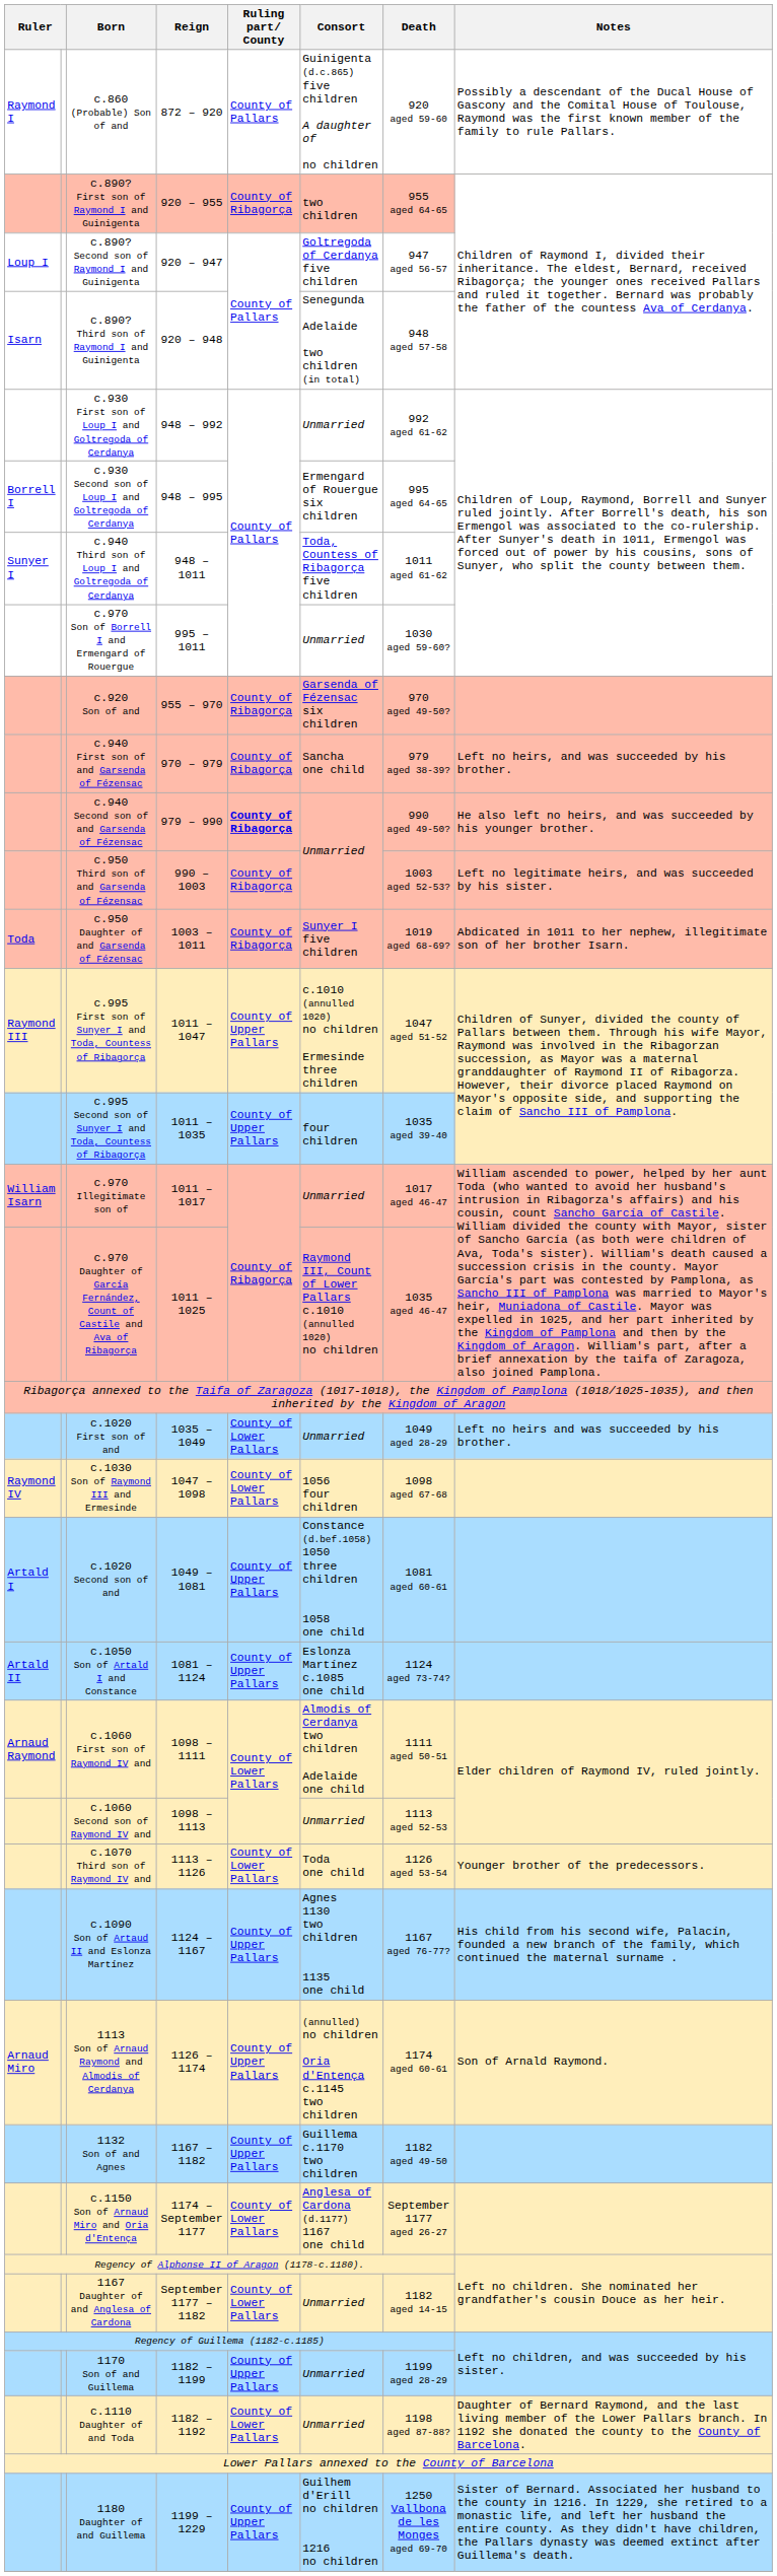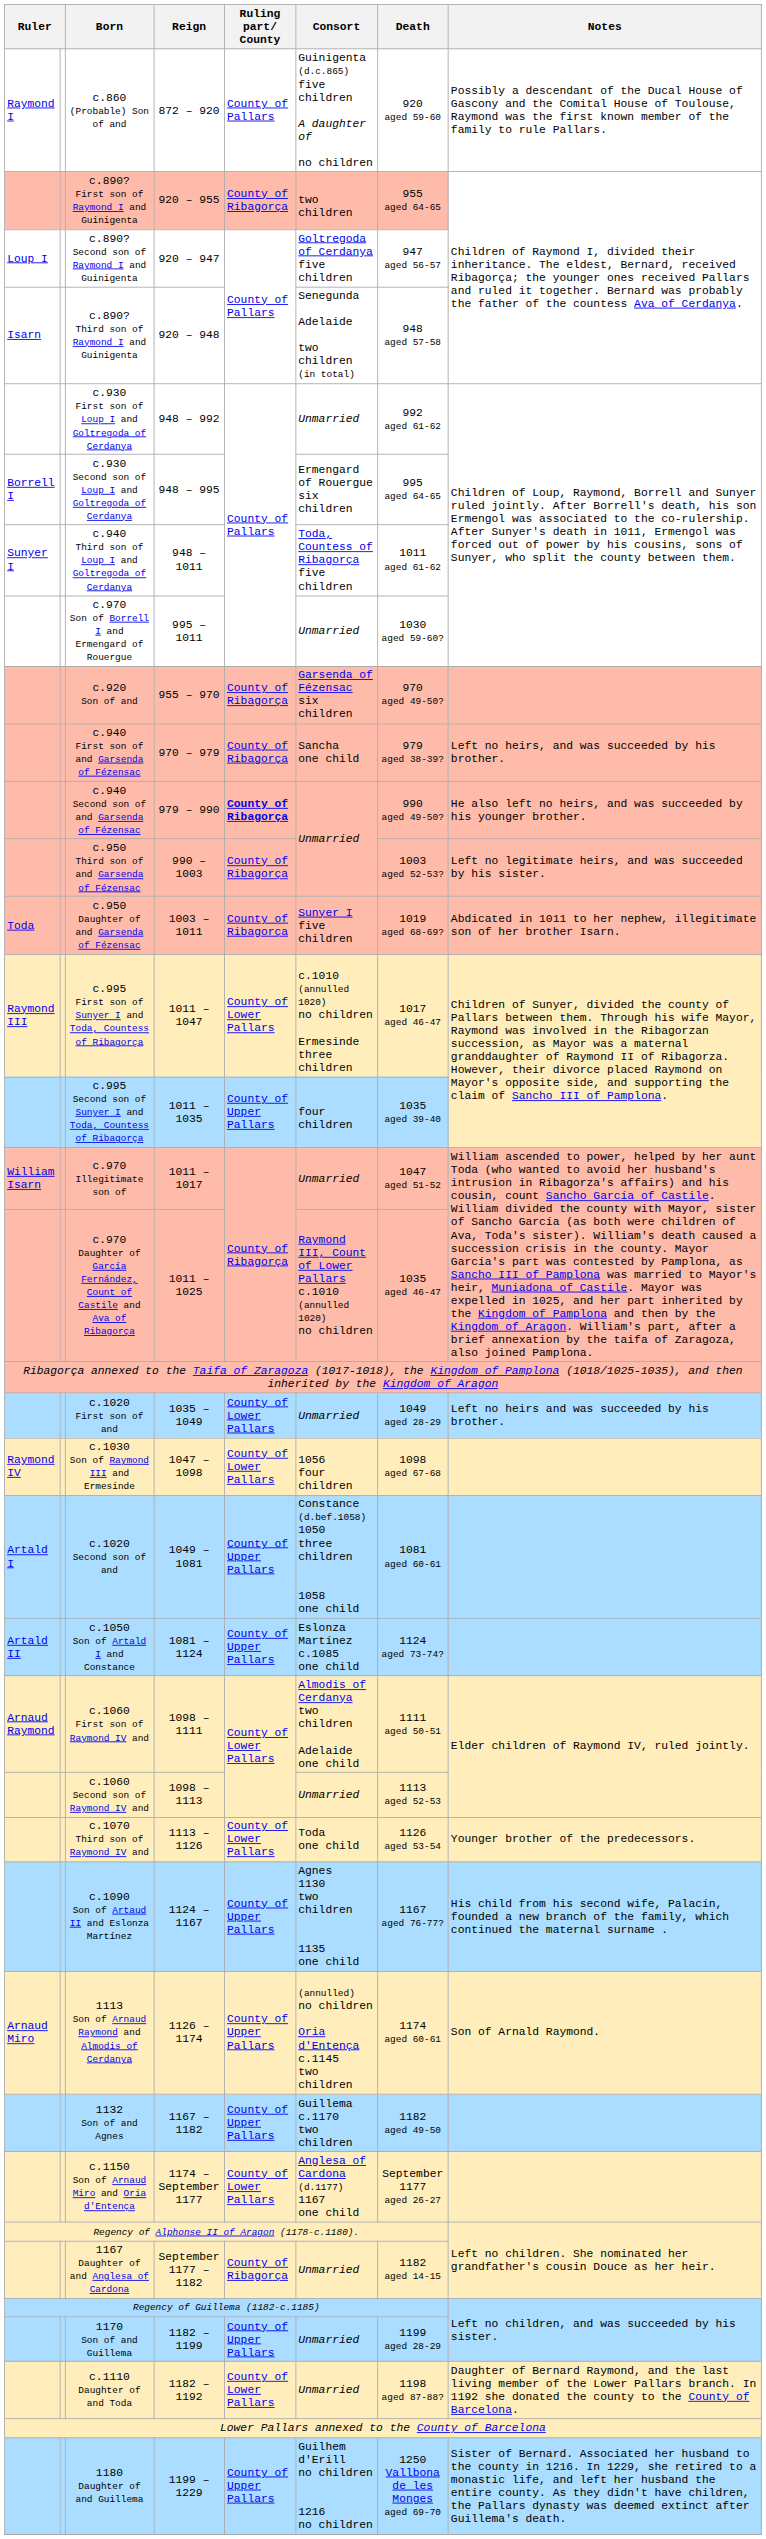 <table class="wikitable sticky-header">
 <tr>
 <th colspan=2>Ruler</th>
 <th>Born</th>
 <th>Reign</th>
 <th>Ruling part/<br>County</th>
 <th>Consort</th>
 <th>Death</th>
 <th>Notes</th>
 </tr>
 <tr style="background:#fff;">
 <td><a href='#'>Raymond I</a></td>
 <td></td>
 <td align=center>c.860<br><small>(Probable) Son of  and </small></td>
 <td align=center>872 – 920</td>
 <td><a href='#'>County of Pallars</a></td>
 <td>Guinigenta<br><small>(d.c.865)</small><br>five children<br><br><em>A daughter of<br></em><br>no children</td>
 <td align=center>920<br><small>aged 59-60</small></td>
 <td>Possibly a descendant of the Ducal House of Gascony and the Comital House of Toulouse, Raymond was the first known member of the family to rule Pallars.</td>
 </tr>
 <tr style="background:#fba;">
 <td></td>
 <td></td>
 <td align=center>c.890?<br><small>First son of <a href='#'>Raymond I</a> and Guinigenta</small></td>
 <td align=center>920 – 955</td>
 <td><a href='#'>County of Ribagorça</a></td>
 <td><br>two children</td>
 <td align=center>955<br><small>aged 64-65</small></td>
 <td rowspan="3" style="background:#fff;">Children of Raymond I, divided their inheritance. The eldest, Bernard, received Ribagorça; the younger ones received Pallars and ruled it together. Bernard was probably the father of the countess <a href='#'>Ava of Cerdanya</a>.</td>
 </tr>
 <tr style="background:#fff;">
 <td><a href='#'>Loup I</a></td>
 <td></td>
 <td align=center>c.890?<br><small>Second son of <a href='#'>Raymond I</a> and Guinigenta</small></td>
 <td align=center>920 – 947</td>
 <td rowspan="2"><a href='#'>County of Pallars</a></td>
 <td><a href='#'>Goltregoda of Cerdanya</a><br>five children</td>
 <td align=center>947<br><small>aged 56-57</small></td>
 </tr>
 <tr style="background:#fff;">
 <td><a href='#'>Isarn</a></td>
 <td></td>
 <td align=center>c.890?<br><small>Third son of <a href='#'>Raymond I</a> and Guinigenta</small></td>
 <td align=center>920 – 948</td>
 <td>Senegunda<br><br>Adelaide<br><br>two children<br><small>(in total)</small></td>
 <td align=center>948<br><small>aged 57-58</small></td>
 </tr>
 <tr style="background:#fff;">
 <td></td>
 <td></td>
 <td align=center>c.930<br><small>First son of <a href='#'>Loup I</a> and <a href='#'>Goltregoda of Cerdanya</a></small></td>
 <td align=center>948 – 992</td>
 <td rowspan="4"><a href='#'>County of Pallars</a></td>
 <td><em>Unmarried</em></td>
 <td align=center>992<br><small>aged 61-62</small></td>
 <td rowspan="4">Children of Loup, Raymond, Borrell and Sunyer ruled jointly. After Borrell's death, his son Ermengol was associated to the co-rulership. After Sunyer's death in 1011, Ermengol was forced out of power by his cousins, sons of Sunyer, who split the county between them.</td>
 </tr>
 <tr style="background:#fff;">
 <td><a href='#'>Borrell I</a></td>
 <td></td>
 <td align=center>c.930<br><small>Second son of <a href='#'>Loup I</a> and <a href='#'>Goltregoda of Cerdanya</a></small></td>
 <td align=center>948 – 995</td>
 <td>Ermengard of Rouergue<br>six children</td>
 <td align=center>995<br><small>aged 64-65</small></td>
 </tr>
 <tr style="background:#fff;">
 <td><a href='#'>Sunyer I</a></td>
 <td></td>
 <td align=center>c.940<br><small>Third son of <a href='#'>Loup I</a> and <a href='#'>Goltregoda of Cerdanya</a></small></td>
 <td align=center>948 – 1011</td>
 <td><a href='#'>Toda, Countess of Ribagorça</a><br>five children</td>
 <td align=center>1011<br><small>aged 61-62</small></td>
 </tr>
 <tr style="background:#fff;">
 <td></td>
 <td></td>
 <td align=center>c.970<br><small>Son of <a href='#'>Borrell I</a> and Ermengard of Rouergue</small></td>
 <td align=center>995 – 1011</td>
 <td><em>Unmarried</em></td>
 <td align=center>1030<br><small>aged 59-60?</small></td>
 </tr>
 <tr style="background:#fba;">
 <td></td>
 <td></td>
 <td align=center>c.920<br><small>Son of  and </small></td>
 <td align=center>955 – 970</td>
 <td><a href='#'>County of Ribagorça</a></td>
 <td><a href='#'>Garsenda of Fézensac</a><br>six children</td>
 <td align=center>970<br><small>aged 49-50?</small></td>
 <td></td>
 </tr>
 <tr style="background:#fba;">
 <td></td>
 <td></td>
 <td align=center>c.940<br><small>First son of  and <a href='#'>Garsenda of Fézensac</a></small></td>
 <td align=center>970 – 979</td>
 <td><a href='#'>County of Ribagorça</a></td>
 <td>Sancha<br>one child</td>
 <td align=center>979<br><small>aged 38-39?</small></td>
 <td>Left no heirs, and was succeeded by his brother.</td>
 </tr>
 <tr style="background:#fba;">
 <td></td>
 <td></td>
 <td align=center>c.940<br><small>Second son of  and <a href='#'>Garsenda of Fézensac</a></small></td>
 <td align=center>979 – 990</td>
 <td><strong><a href='#'>County of Ribagorça</a></strong></td>
 <td rowspan="2"><em>Unmarried</em></td>
 <td align=center>990<br><small>aged 49-50?</small></td>
 <td>He also left no heirs, and was succeeded by his younger brother.</td>
 </tr>
 <tr style="background:#fba;">
 <td></td>
 <td></td>
 <td align=center>c.950<br><small>Third son of  and <a href='#'>Garsenda of Fézensac</a></small></td>
 <td align=center>990 – 1003</td>
 <td><a href='#'>County of Ribagorça</a></td>
 <td align=center>1003<br><small>aged 52-53?</small></td>
 <td>Left no legitimate heirs, and was succeeded by his sister.</td>
 </tr>
 <tr style="background:#fba;">
 <td><a href='#'>Toda</a></td>
 <td></td>
 <td align=center>c.950<br><small>Daughter of  and <a href='#'>Garsenda of Fézensac</a></small></td>
 <td align=center>1003 – 1011</td>
 <td><a href='#'>County of Ribagorça</a></td>
 <td><a href='#'>Sunyer I</a><br>five children</td>
 <td align=center>1019<br><small>aged 68-69?</small></td>
 <td>Abdicated in 1011 to her nephew, illegitimate son of her brother Isarn.</td>
 </tr>
 <tr style="background:#feb;">
 <td><a href='#'>Raymond III</a></td>
 <td></td>
 <td align=center>c.995<br><small>First son of <a href='#'>Sunyer I</a> and <a href='#'>Toda, Countess of Ribagorça</a></small></td>
 <td align=center>1011 – 1047</td>
-<td><a href='#'>County of Upper Pallars</a></td>
+<td><a href='#'>County of Lower Pallars</a></td>
 <td><br>c.1010<br><small>(annulled 1020)</small><br>no children<br><br>Ermesinde<br>three children</td>
-<td align=center>1047<br><small>aged 51-52</small></td>
+<td align=center>1017<br><small>aged 46-47</small></td>
 <td rowspan="2">Children of Sunyer, divided the county of Pallars between them. Through his wife Mayor, Raymond was involved in the Ribagorzan succession, as Mayor was a maternal granddaughter of Raymond II of Ribagorza. However, their divorce placed Raymond on Mayor's opposite side, and supporting the claim of <a href='#'>Sancho III of Pamplona</a>.</td>
 </tr>
 <tr style="background:#adf;">
 <td></td>
 <td></td>
 <td align=center>c.995<br><small>Second son of <a href='#'>Sunyer I</a> and <a href='#'>Toda, Countess of Ribagorça</a></small></td>
 <td align=center>1011 – 1035</td>
 <td><a href='#'>County of Upper Pallars</a></td>
 <td><br>four children</td>
 <td align=center>1035<br><small>aged 39-40</small></td>
 </tr>
 <tr style="background:#fba;">
 <td><a href='#'>William Isarn</a></td>
 <td></td>
 <td align=center>c.970<br><small>Illegitimate son of </small></td>
 <td align=center>1011 – 1017</td>
 <td rowspan="2"><a href='#'>County of Ribagorça</a></td>
 <td><em>Unmarried</em></td>
-<td align=center>1017<br><small>aged 46-47</small></td>
+<td align=center>1047<br><small>aged 51-52</small></td>
 <td rowspan="2">William ascended to power, helped by her aunt Toda (who wanted to avoid her husband's intrusion in Ribagorza's affairs) and his cousin, count <a href='#'>Sancho García of Castile</a>. William divided the county with Mayor, sister of Sancho García (as both were children of Ava, Toda's sister). William's death caused a succession crisis in the county. Mayor García's part was contested by Pamplona, as <a href='#'>Sancho III of Pamplona</a> was married to Mayor's heir, <a href='#'>Muniadona of Castile</a>. Mayor was expelled in 1025, and her part inherited by the <a href='#'>Kingdom of Pamplona</a> and then by the <a href='#'>Kingdom of Aragon</a>. William's part, after a brief annexation by the taifa of Zaragoza, also joined Pamplona.</td>
 </tr>
 <tr style="background:#fba;">
 <td></td>
 <td></td>
 <td align=center>c.970<br><small>Daughter of <a href='#'>García Fernández, Count of Castile</a> and <a href='#'>Ava of Ribagorça</a></small></td>
 <td align=center>1011 – 1025</td>
 <td><a href='#'>Raymond III, Count of Lower Pallars</a><br>c.1010<br><small>(annulled 1020)</small><br>no children</td>
 <td align=center>1035<br><small>aged 46-47</small></td>
 </tr>
 <tr style="background:#fba;">
 <td align=center colspan=8><em>Ribagorça annexed to the <a href='#'>Taifa of Zaragoza</a> (1017-1018), the <a href='#'>Kingdom of Pamplona</a> (1018/1025-1035), and then inherited by the <a href='#'>Kingdom of Aragon</a></em></td>
 </tr>
 <tr style="background:#adf;">
 <td></td>
 <td></td>
 <td align=center>c.1020<br><small>First son of  and </small></td>
 <td align=center>1035 – 1049</td>
 <td><a href='#'>County of Lower Pallars</a></td>
 <td><em>Unmarried</em></td>
 <td align=center>1049<br><small>aged 28-29</small></td>
 <td>Left no heirs and was succeeded by his brother.</td>
 </tr>
 <tr style="background:#feb;">
 <td><a href='#'>Raymond IV</a></td>
 <td></td>
 <td align=center>c.1030<br><small>Son of <a href='#'>Raymond III</a> and Ermesinde</small></td>
 <td align=center>1047 – 1098</td>
 <td><a href='#'>County of Lower Pallars</a></td>
 <td><br>1056<br>four children</td>
 <td align=center>1098<br><small>aged 67-68</small></td>
 <td></td>
 </tr>
 <tr style="background:#adf;">
 <td><a href='#'>Artald I</a></td>
 <td></td>
 <td align=center>c.1020<br><small>Second son of  and </small></td>
 <td align=center>1049 – 1081</td>
 <td><a href='#'>County of Upper Pallars</a></td>
 <td>Constance<br><small>(d.bef.1058)</small><br>1050<br>three children<br><br><br>1058<br>one child</td>
 <td align=center>1081<br><small>aged 60-61</small></td>
 <td></td>
 </tr>
 <tr style="background:#adf;">
 <td><a href='#'>Artald II</a></td>
 <td></td>
 <td align=center>c.1050<br><small>Son of <a href='#'>Artald I</a> and Constance</small></td>
 <td align=center>1081 – 1124</td>
 <td><a href='#'>County of Upper Pallars</a></td>
 <td>Eslonza Martínez<br>c.1085<br>one child</td>
 <td align=center>1124<br><small>aged 73-74?</small></td>
 <td></td>
 </tr>
 <tr style="background:#feb;">
 <td><a href='#'>Arnaud Raymond</a></td>
 <td></td>
 <td align=center>c.1060<br><small>First son of <a href='#'>Raymond IV</a> and </small></td>
 <td align=center>1098 – 1111</td>
 <td rowspan="2"><a href='#'>County of Lower Pallars</a></td>
 <td><a href='#'>Almodis of Cerdanya</a><br>two children<br><br>Adelaide<br>one child</td>
 <td align=center>1111<br><small>aged 50-51</small></td>
 <td rowspan="2">Elder children of Raymond IV, ruled jointly.</td>
 </tr>
 <tr style="background:#feb;">
 <td></td>
 <td></td>
 <td align=center>c.1060<br><small>Second son of <a href='#'>Raymond IV</a> and </small></td>
 <td align=center>1098 – 1113</td>
 <td><em>Unmarried</em></td>
 <td align=center>1113<br><small>aged 52-53</small></td>
 </tr>
 <tr style="background:#feb;">
 <td></td>
 <td></td>
 <td align=center>c.1070<br><small>Third son of <a href='#'>Raymond IV</a> and </small></td>
 <td align=center>1113 – 1126</td>
 <td><a href='#'>County of Lower Pallars</a></td>
 <td>Toda<br>one child</td>
 <td align=center>1126<br><small>aged 53-54</small></td>
 <td>Younger brother of the predecessors.</td>
 </tr>
 <tr style="background:#adf;">
 <td></td>
 <td></td>
 <td align=center>c.1090<br><small>Son of <a href='#'>Artaud II</a> and Eslonza Martínez</small></td>
 <td align=center>1124 – 1167</td>
 <td><a href='#'>County of Upper Pallars</a></td>
 <td>Agnes<br>1130<br>two children<br><br><br>1135<br>one child</td>
 <td align=center>1167<br><small>aged 76-77?</small></td>
 <td>His child from his second wife, Palacín, founded a new branch of the family, which continued the maternal surname <strong> <em></em> </strong>.</td>
 </tr>
 <tr style="background:#feb;">
 <td><a href='#'>Arnaud Miro</a></td>
 <td></td>
 <td align=center>1113<br><small>Son of <a href='#'>Arnaud Raymond</a> and <a href='#'>Almodis of Cerdanya</a></small></td>
 <td align=center>1126 – 1174</td>
 <td><a href='#'>County of Upper Pallars</a></td>
 <td><br><small>(annulled)</small><br>no children<br><br><a href='#'>Oria d'Entença</a><br>c.1145<br>two children</td>
 <td align=center>1174<br><small>aged 60-61</small></td>
 <td>Son of Arnald Raymond.</td>
 </tr>
 <tr style="background:#adf;">
 <td></td>
 <td></td>
 <td align=center>1132<br><small>Son of  and Agnes</small></td>
 <td align=center>1167 – 1182</td>
 <td><a href='#'>County of Upper Pallars</a></td>
 <td>Guillema<br>c.1170<br>two children</td>
 <td align=center>1182<br><small>aged 49-50</small></td>
 <td></td>
 </tr>
 <tr style="background:#feb;">
 <td></td>
 <td></td>
 <td align=center>c.1150<br><small>Son of <a href='#'>Arnaud Miro</a> and <a href='#'>Oria d'Entença</a></small></td>
 <td align=center>1174 – September 1177</td>
 <td><a href='#'>County of Lower Pallars</a></td>
 <td><a href='#'>Anglesa of Cardona</a><br><small>(d.1177)</small><br>1167<br>one child</td>
 <td align=center>September 1177<br><small>aged 26-27</small></td>
 <td></td>
 </tr>
 <tr style="background:#feb;">
 <td align=center colspan=7><small><em>Regency of <a href='#'>Alphonse II of Aragon</a> (1178-c.1180).</em></small></td>
 <td rowspan="2">Left no children. She nominated her grandfather's cousin Douce as her heir.</td>
 </tr>
 <tr style="background:#feb;">
 <td></td>
 <td></td>
 <td align=center>1167<br><small>Daughter of  and <a href='#'>Anglesa of Cardona</a></small></td>
 <td align=center>September 1177 – 1182</td>
-<td><a href='#'>County of Lower Pallars</a></td>
+<td><a href='#'>County of Ribagorça</a></td>
 <td><em>Unmarried</em></td>
 <td align=center>1182<br><small>aged 14-15</small></td>
 </tr>
 <tr style="background:#adf;">
 <td align=center colspan=7><small><em>Regency of Guillema (1182-c.1185)</em></small></td>
 <td rowspan="2">Left no children, and was succeeded by his sister.</td>
 </tr>
 <tr style="background:#adf;">
 <td></td>
 <td></td>
 <td align=center>1170<br><small>Son of  and Guillema</small></td>
 <td align=center>1182 – 1199</td>
 <td><a href='#'>County of Upper Pallars</a></td>
 <td><em>Unmarried</em></td>
 <td align=center>1199<br><small>aged 28-29</small></td>
 </tr>
 <tr style="background:#feb;">
 <td></td>
 <td></td>
 <td align=center>c.1110<br><small>Daughter of  and Toda</small></td>
 <td align=center>1182 – 1192</td>
 <td><a href='#'>County of Lower Pallars</a></td>
 <td><em>Unmarried</em></td>
 <td align=center>1198<br><small>aged 87-88?</small></td>
 <td>Daughter of Bernard Raymond, and the last living member of the Lower Pallars branch. In 1192 she donated the county to the <a href='#'>County of Barcelona</a>.</td>
 </tr>
 <tr style="background:#feb;">
 <td align=center colspan=8><em>Lower Pallars annexed to the <a href='#'>County of Barcelona</a></em></td>
 </tr>
 <tr style="background:#adf;">
 <td></td>
 <td></td>
 <td align=center>1180<br><small>Daughter of  and Guillema</small></td>
 <td align=center>1199 – 1229</td>
 <td><a href='#'>County of Upper Pallars</a></td>
 <td>Guilhem d'Erill<br>no children<br><br><br>1216<br>no children</td>
 <td align=center>1250<br><a href='#'>Vallbona de les Monges</a><br><small>aged 69-70</small></td>
 <td>Sister of Bernard. Associated her husband to the county in 1216. In 1229, she retired to a monastic life, and left her husband the entire county. As they didn't have children, the Pallars dynasty was deemed extinct after Guillema's death.</td>
 </tr>
 <tr>
 </tr>
 </table>
